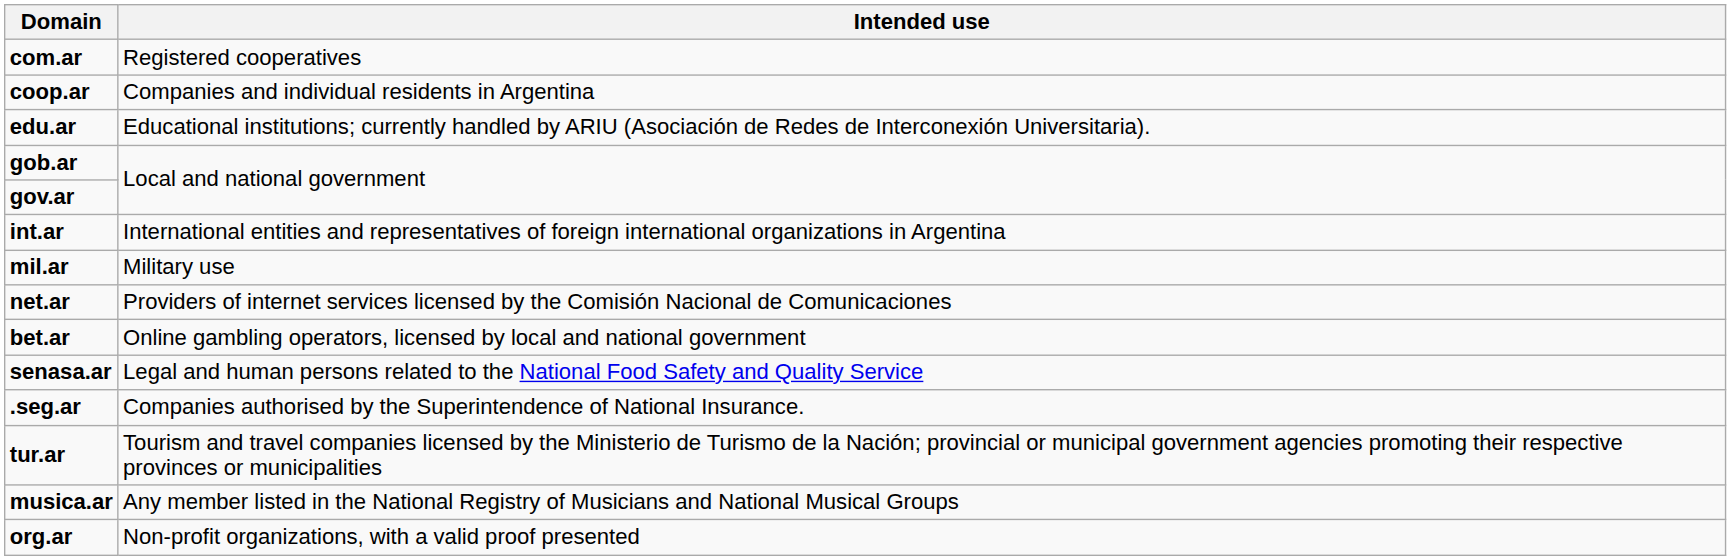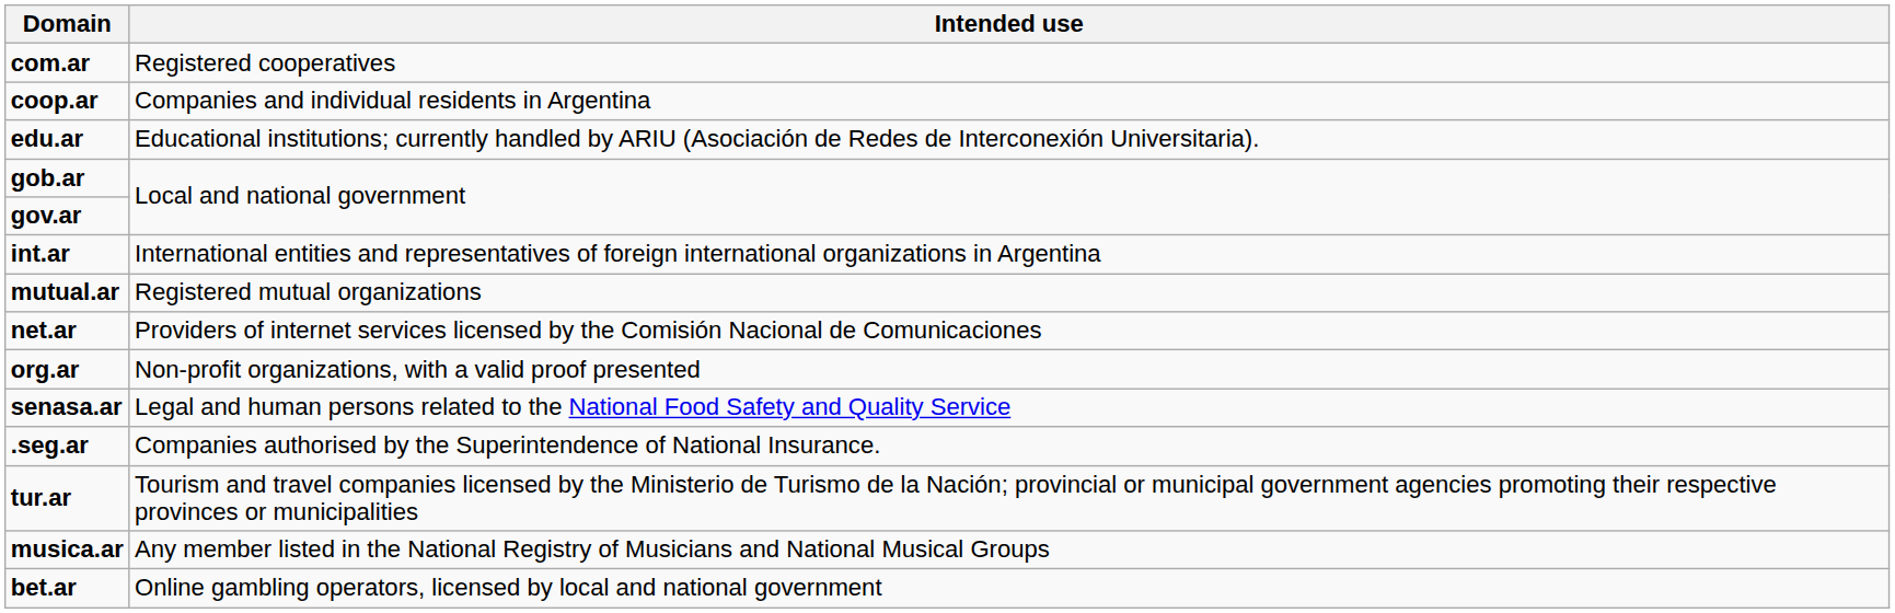 <table class="wikitable">
 <tr>
 <th>Domain</th>
 <th>Intended use</th>
 </tr>
 <tr>
 <td><strong>com.ar</strong></td>
 <td>Registered cooperatives</td>
 </tr>
 <tr>
 <td><strong>coop.ar</strong></td>
 <td>Companies and individual residents in Argentina</td>
 </tr>
 <tr>
 <td><strong>edu.ar</strong></td>
 <td>Educational institutions; currently handled by ARIU (Asociación de Redes de Interconexión Universitaria).</td>
 </tr>
 <tr>
 <td><strong>gob.ar</strong></td>
 <td rowspan="2">Local and national government</td>
 </tr>
 <tr>
 <td><strong>gov.ar</strong></td>
 </tr>
 <tr>
 <td><strong>int.ar</strong></td>
 <td>International entities and representatives of foreign international organizations in Argentina</td>
 </tr>
 <tr>
-<td><strong>mil.ar</strong></td>
-<td>Military use</td>
+<td><strong>mutual.ar</strong></td>
+<td>Registered mutual organizations</td>
 </tr>
 <tr>
 <td><strong>net.ar</strong></td>
 <td>Providers of internet services licensed by the Comisión Nacional de Comunicaciones</td>
 </tr>
 <tr>
-<td><strong>bet.ar</strong></td>
-<td>Online gambling operators, licensed by local and national government</td>
+<td><strong>org.ar</strong></td>
+<td>Non-profit organizations, with a valid proof presented</td>
 </tr>
 <tr>
 <td><strong>senasa.ar</strong></td>
 <td>Legal and human persons related to the <a href='#'>National Food Safety and Quality Service</a></td>
 </tr>
 <tr>
 <td><strong>.seg.ar</strong></td>
 <td>Companies authorised by the Superintendence of National Insurance.</td>
 </tr>
 <tr>
 <td><strong>tur.ar</strong></td>
 <td>Tourism and travel companies licensed by the Ministerio de Turismo de la Nación; provincial or municipal government agencies promoting their respective provinces or municipalities</td>
 </tr>
 <tr>
 <td><strong>musica.ar</strong></td>
 <td>Any member listed in the National Registry of Musicians and National Musical Groups</td>
 </tr>
 <tr>
-<td><strong>org.ar</strong></td>
-<td>Non-profit organizations, with a valid proof presented</td>
+<td><strong>bet.ar</strong></td>
+<td>Online gambling operators, licensed by local and national government</td>
 </tr>
 </table>
